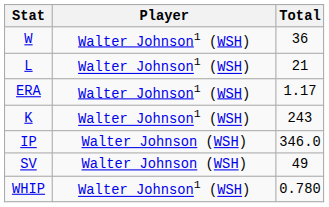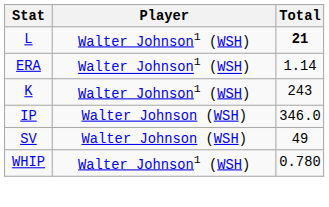 <table class="wikitable" style="text-align:center;">
 <tr>
 <th style="width:15%;">Stat</th>
 <th>Player</th>
 <th style="width:15%;">Total</th>
 </tr>
 <tr>
-<td><a href='#'>W</a></td>
-<td><a href='#'>Walter Johnson</a><sup>1</sup> (<a href='#'>WSH</a>)</td>
-<td>36</td>
-</tr>
-<tr>
 <td><a href='#'>L</a></td>
 <td><a href='#'>Walter Johnson</a><sup>1</sup> (<a href='#'>WSH</a>)</td>
-<td>21</td>
+<td><strong>21</strong></td>
 </tr>
 <tr>
 <td><a href='#'>ERA</a></td>
 <td><a href='#'>Walter Johnson</a><sup>1</sup> (<a href='#'>WSH</a>)</td>
-<td>1.17</td>
+<td>1.14</td>
 </tr>
 <tr>
 <td><a href='#'>K</a></td>
 <td><a href='#'>Walter Johnson</a><sup>1</sup> (<a href='#'>WSH</a>)</td>
 <td>243</td>
 </tr>
 <tr>
 <td><a href='#'>IP</a></td>
 <td><a href='#'>Walter Johnson</a> (<a href='#'>WSH</a>)</td>
 <td>346.0</td>
 </tr>
 <tr>
 <td><a href='#'>SV</a></td>
 <td><a href='#'>Walter Johnson</a> (<a href='#'>WSH</a>)</td>
 <td>49</td>
 </tr>
 <tr>
 <td><a href='#'>WHIP</a></td>
 <td><a href='#'>Walter Johnson</a><sup>1</sup> (<a href='#'>WSH</a>)</td>
 <td>0.780</td>
 </tr>
 </table>
